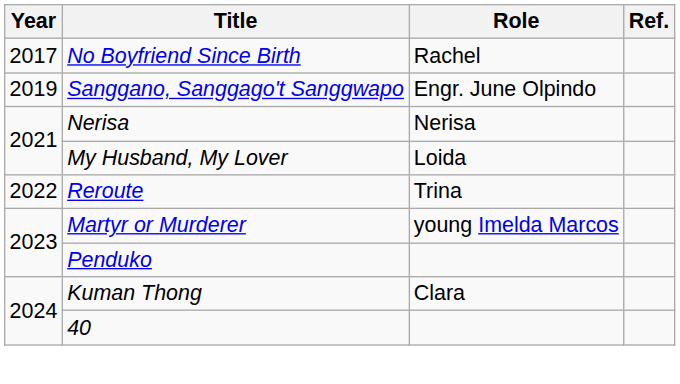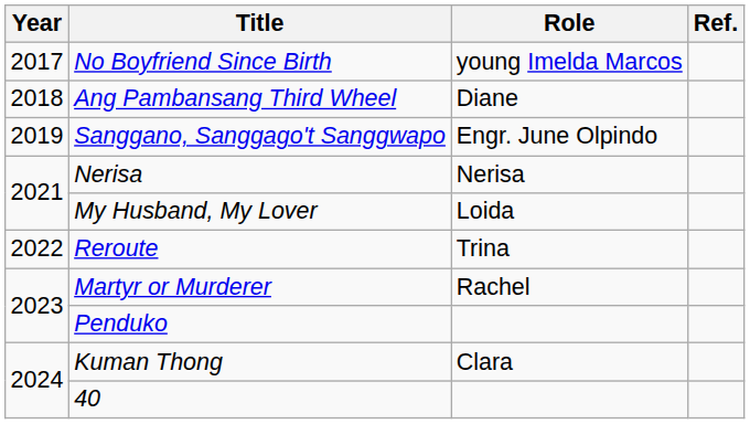 <table class="wikitable sortable">
 <tr>
 <th>Year</th>
 <th>Title</th>
 <th>Role</th>
 <th>Ref.</th>
 </tr>
 <tr>
 <td>2017</td>
 <td><em><a href='#'>No Boyfriend Since Birth</a></em></td>
-<td>Rachel</td>
+<td>young <a href='#'>Imelda Marcos</a></td>
+<td></td>
+</tr>
+<tr>
+<td>2018</td>
+<td><em><a href='#'>Ang Pambansang Third Wheel</a></em></td>
+<td>Diane</td>
 <td></td>
 </tr>
 <tr>
 <td>2019</td>
 <td><em><a href='#'>Sanggano, Sanggago't Sanggwapo</a></em></td>
 <td>Engr. June Olpindo</td>
 <td></td>
 </tr>
 <tr>
 <td rowspan="2">2021</td>
 <td><em>Nerisa</em></td>
 <td>Nerisa</td>
 <td></td>
 </tr>
 <tr>
 <td><em>My Husband, My Lover</em></td>
 <td>Loida</td>
 <td></td>
 </tr>
 <tr>
 <td>2022</td>
 <td><em><a href='#'>Reroute</a></em></td>
 <td>Trina</td>
 <td></td>
 </tr>
 <tr>
 <td rowspan="2">2023</td>
 <td><em><a href='#'>Martyr or Murderer</a></em></td>
-<td>young <a href='#'>Imelda Marcos</a></td>
+<td>Rachel</td>
 <td></td>
 </tr>
 <tr>
 <td><em><a href='#'>Penduko</a></em></td>
 <td></td>
 <td></td>
 </tr>
 <tr>
 <td rowspan="3">2024</td>
 <td><em>Kuman Thong</em></td>
 <td>Clara</td>
 <td></td>
 </tr>
 <tr>
 <td><em>40</em></td>
 <td></td>
 <td></td>
 </tr>
 </table>
